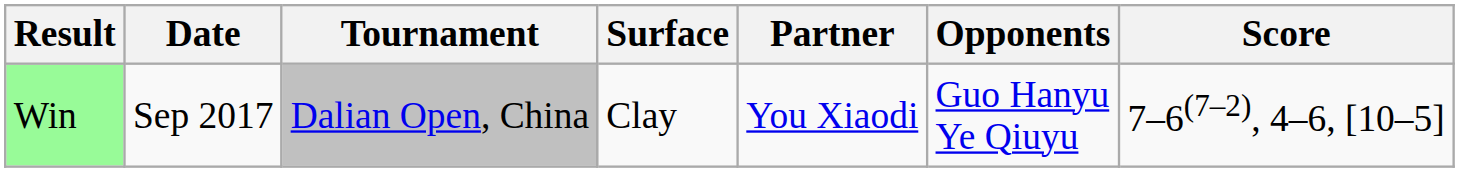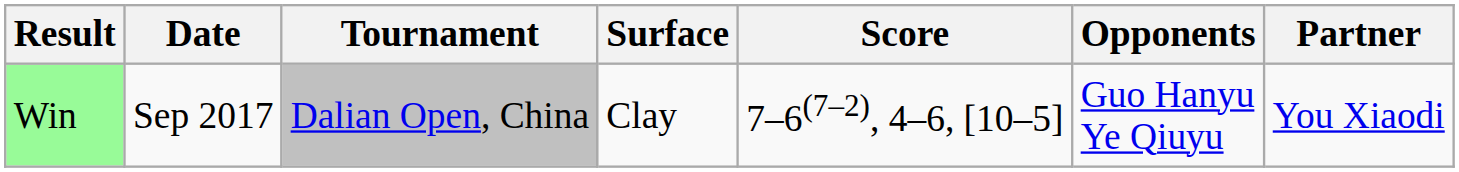 <table class="sortable wikitable">
 <tr>
 <th>Result</th>
 <th>Date</th>
 <th>Tournament</th>
 <th>Surface</th>
+<th class="unsortable">Score</th>
+<th>Opponents</th>
 <th>Partner</th>
-<th>Opponents</th>
-<th class="unsortable">Score</th>
 </tr>
 <tr>
 <td style="background:#98fb98;">Win</td>
 <td>Sep 2017</td>
 <td bgcolor=silver><a href='#'>Dalian Open</a>, China</td>
 <td>Clay</td>
+<td>7–6<sup>(7–2)</sup>, 4–6, [10–5]</td>
+<td> <a href='#'>Guo Hanyu</a> <br>  <a href='#'>Ye Qiuyu</a></td>
 <td> <a href='#'>You Xiaodi</a></td>
-<td> <a href='#'>Guo Hanyu</a> <br>  <a href='#'>Ye Qiuyu</a></td>
-<td>7–6<sup>(7–2)</sup>, 4–6, [10–5]</td>
 </tr>
 </table>
